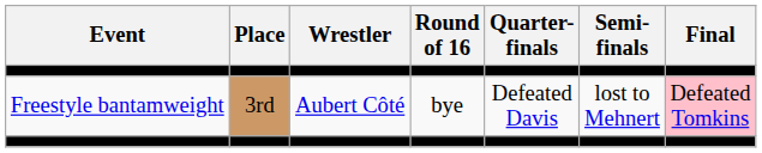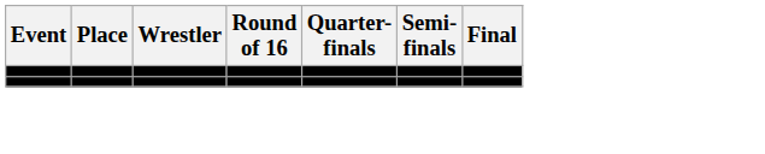 <table class=wikitable>
 <tr>
 <th>Event</th>
 <th>Place</th>
 <th>Wrestler</th>
 <th>Round <br> of 16</th>
 <th>Quarter-<br>finals</th>
 <th>Semi-<br>finals</th>
 <th>Final</th>
 </tr>
 <tr bgcolor=black>
 <td></td>
 <td></td>
 <td></td>
 <td></td>
 <td></td>
 <td></td>
 <td></td>
 </tr>
-<tr align=center>
-<td align=left><a href='#'>Freestyle bantamweight</a></td>
-<td bgcolor=cc9966>3rd</td>
-<td align=left><a href='#'>Aubert Côté</a></td>
-<td>bye</td>
-<td>Defeated <br> <a href='#'>Davis</a></td>
-<td>lost to <br> <a href='#'>Mehnert</a></td>
-<td bgcolor=pink>Defeated <br> <a href='#'>Tomkins</a></td>
-</tr>
 <tr bgcolor=black>
 <td></td>
 <td></td>
 <td></td>
 <td></td>
 <td></td>
 <td></td>
 <td></td>
 </tr>
 </table>
